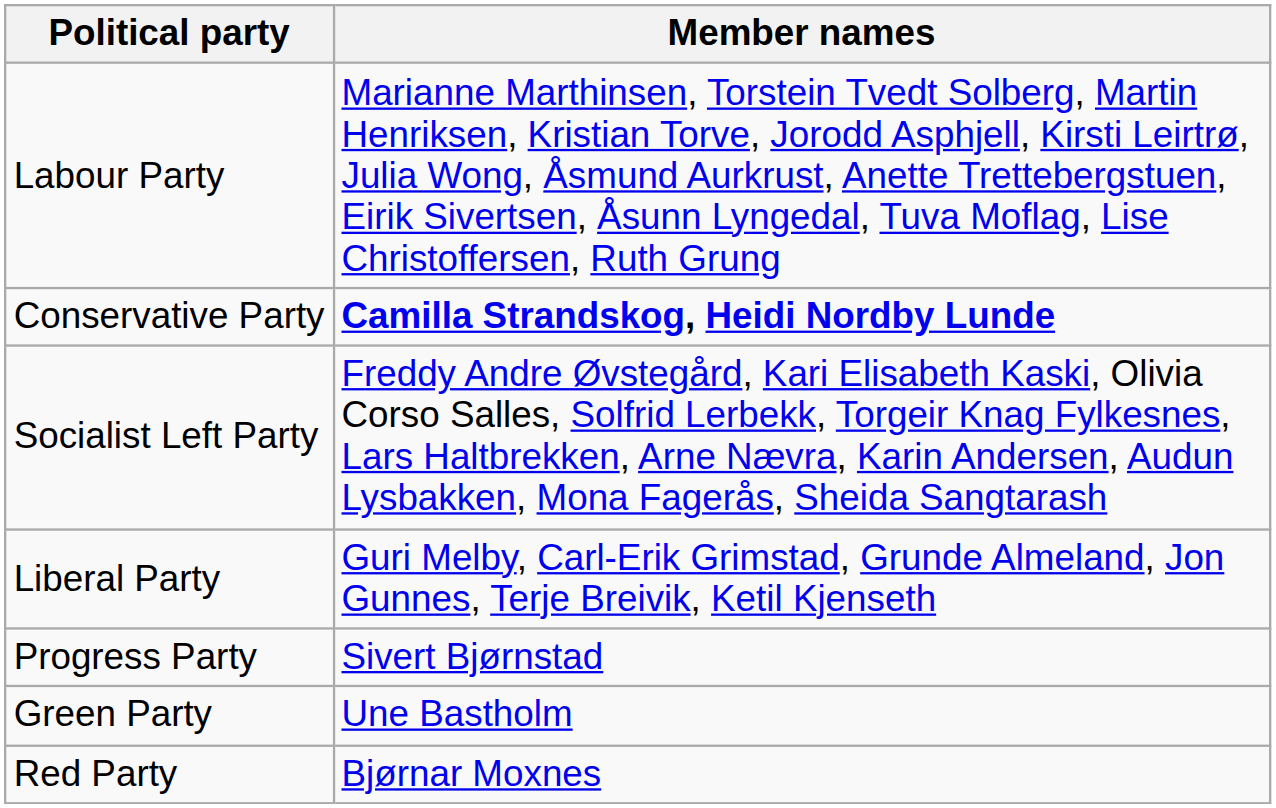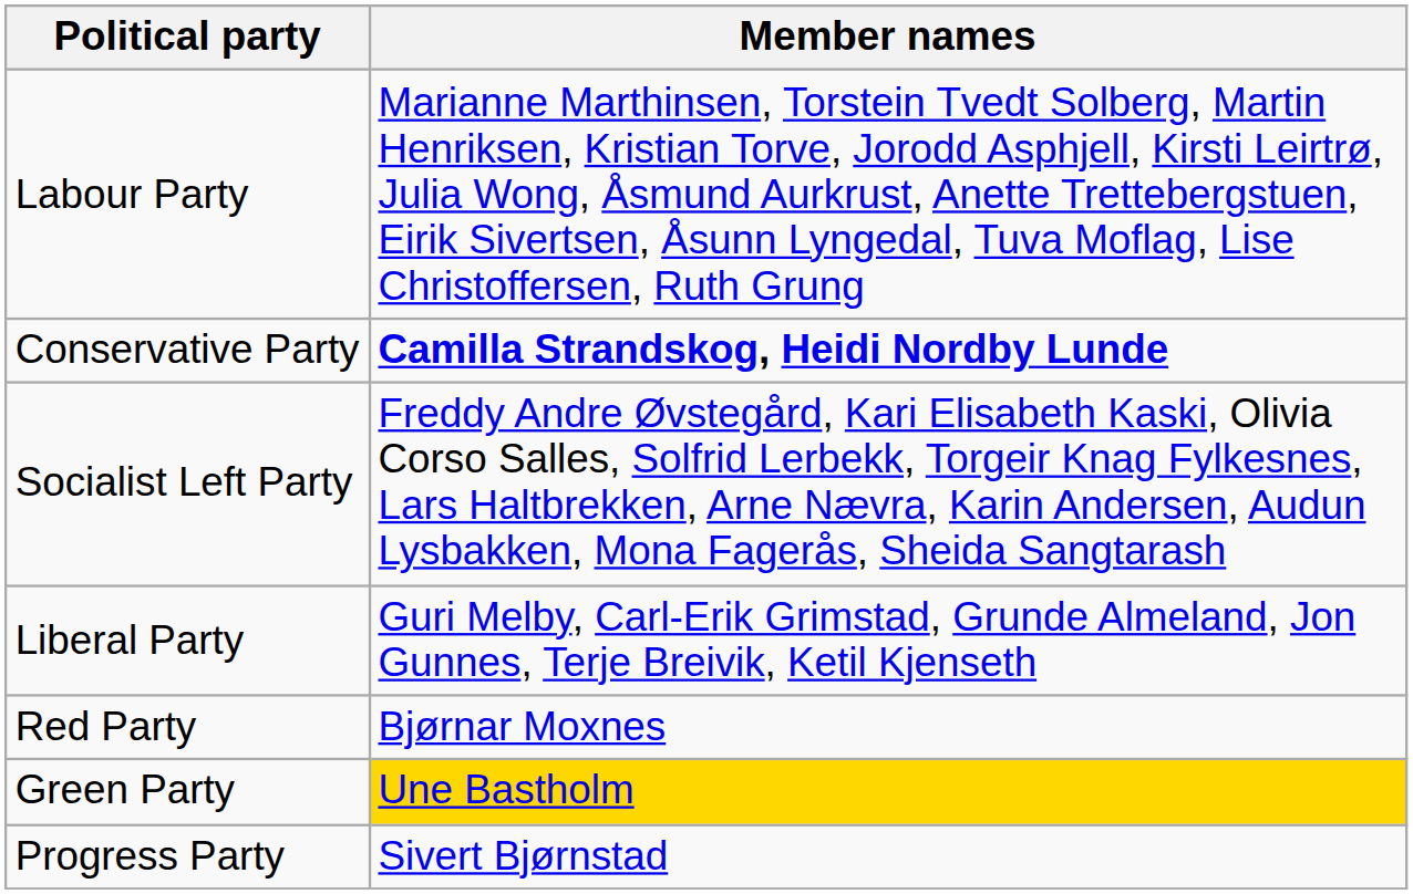 <table class="wikitable">
 <tr>
 <th>Political party</th>
 <th width=400>Member names</th>
 </tr>
 <tr>
 <td>Labour Party</td>
 <td><a href='#'>Marianne Marthinsen</a>, <a href='#'>Torstein Tvedt Solberg</a>, <a href='#'>Martin Henriksen</a>, <a href='#'>Kristian Torve</a>, <a href='#'>Jorodd Asphjell</a>, <a href='#'>Kirsti Leirtrø</a>, <a href='#'>Julia Wong</a>, <a href='#'>Åsmund Aurkrust</a>, <a href='#'>Anette Trettebergstuen</a>, <a href='#'>Eirik Sivertsen</a>, <a href='#'>Åsunn Lyngedal</a>, <a href='#'>Tuva Moflag</a>, <a href='#'>Lise Christoffersen</a>, <a href='#'>Ruth Grung</a></td>
 </tr>
 <tr>
 <td>Conservative Party</td>
 <td><strong><a href='#'>Camilla Strandskog</a>, <a href='#'>Heidi Nordby Lunde</a></strong></td>
 </tr>
 <tr>
 <td>Socialist Left Party</td>
 <td><a href='#'>Freddy Andre Øvstegård</a>, <a href='#'>Kari Elisabeth Kaski</a>, Olivia Corso Salles, <a href='#'>Solfrid Lerbekk</a>, <a href='#'>Torgeir Knag Fylkesnes</a>, <a href='#'>Lars Haltbrekken</a>, <a href='#'>Arne Nævra</a>, <a href='#'>Karin Andersen</a>, <a href='#'>Audun Lysbakken</a>, <a href='#'>Mona Fagerås</a>, <a href='#'>Sheida Sangtarash</a></td>
 </tr>
 <tr>
 <td>Liberal Party</td>
 <td><a href='#'>Guri Melby</a>, <a href='#'>Carl-Erik Grimstad</a>, <a href='#'>Grunde Almeland</a>, <a href='#'>Jon Gunnes</a>, <a href='#'>Terje Breivik</a>, <a href='#'>Ketil Kjenseth</a></td>
 </tr>
 <tr>
+<td>Red Party</td>
+<td><a href='#'>Bjørnar Moxnes</a></td>
+</tr>
+<tr>
+<td>Green Party</td>
+<td style="background: gold;"><a href='#'>Une Bastholm</a></td>
+</tr>
+<tr>
 <td>Progress Party</td>
 <td><a href='#'>Sivert Bjørnstad</a></td>
 </tr>
-<tr>
-<td>Green Party</td>
-<td><a href='#'>Une Bastholm</a></td>
-</tr>
-<tr>
-<td>Red Party</td>
-<td><a href='#'>Bjørnar Moxnes</a></td>
-</tr>
 </table>
